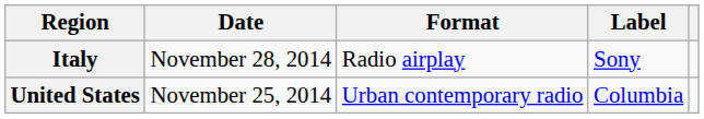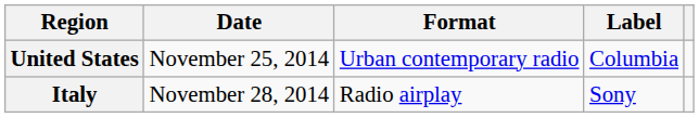 <table class="wikitable plainrowheaders">
 <tr>
 <th scope="col">Region</th>
 <th scope="col">Date</th>
 <th scope="col">Format</th>
 <th scope="col">Label</th>
 <th scope="col"></th>
 </tr>
 <tr>
+<th scope="row">United States</th>
+<td>November 25, 2014</td>
+<td><a href='#'>Urban contemporary radio</a></td>
+<td><a href='#'>Columbia</a></td>
+<td align="center"></td>
+</tr>
+<tr>
 <th scope="row">Italy</th>
 <td>November 28, 2014</td>
 <td>Radio <a href='#'>airplay</a></td>
 <td><a href='#'>Sony</a></td>
 <td align="center"></td>
 </tr>
-<tr>
-<th scope="row">United States</th>
-<td>November 25, 2014</td>
-<td><a href='#'>Urban contemporary radio</a></td>
-<td><a href='#'>Columbia</a></td>
-<td align="center"></td>
-</tr>
 </table>
